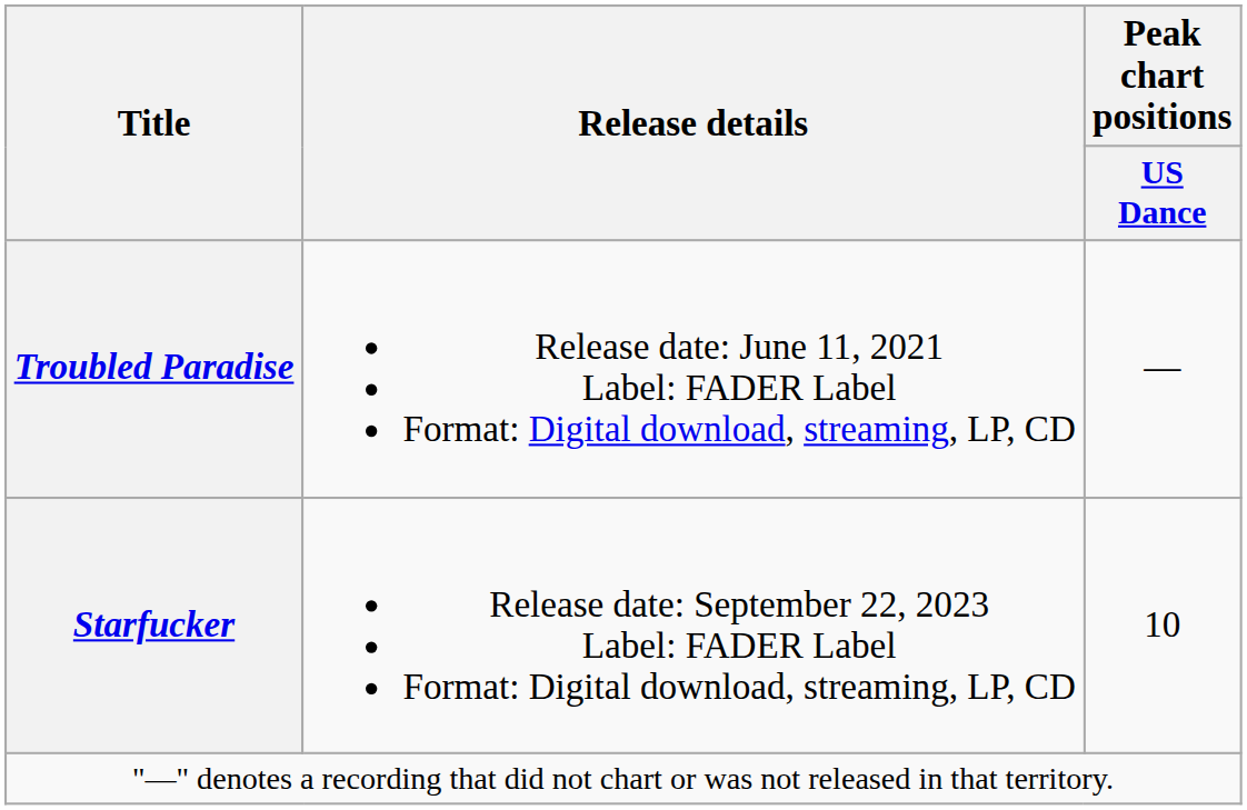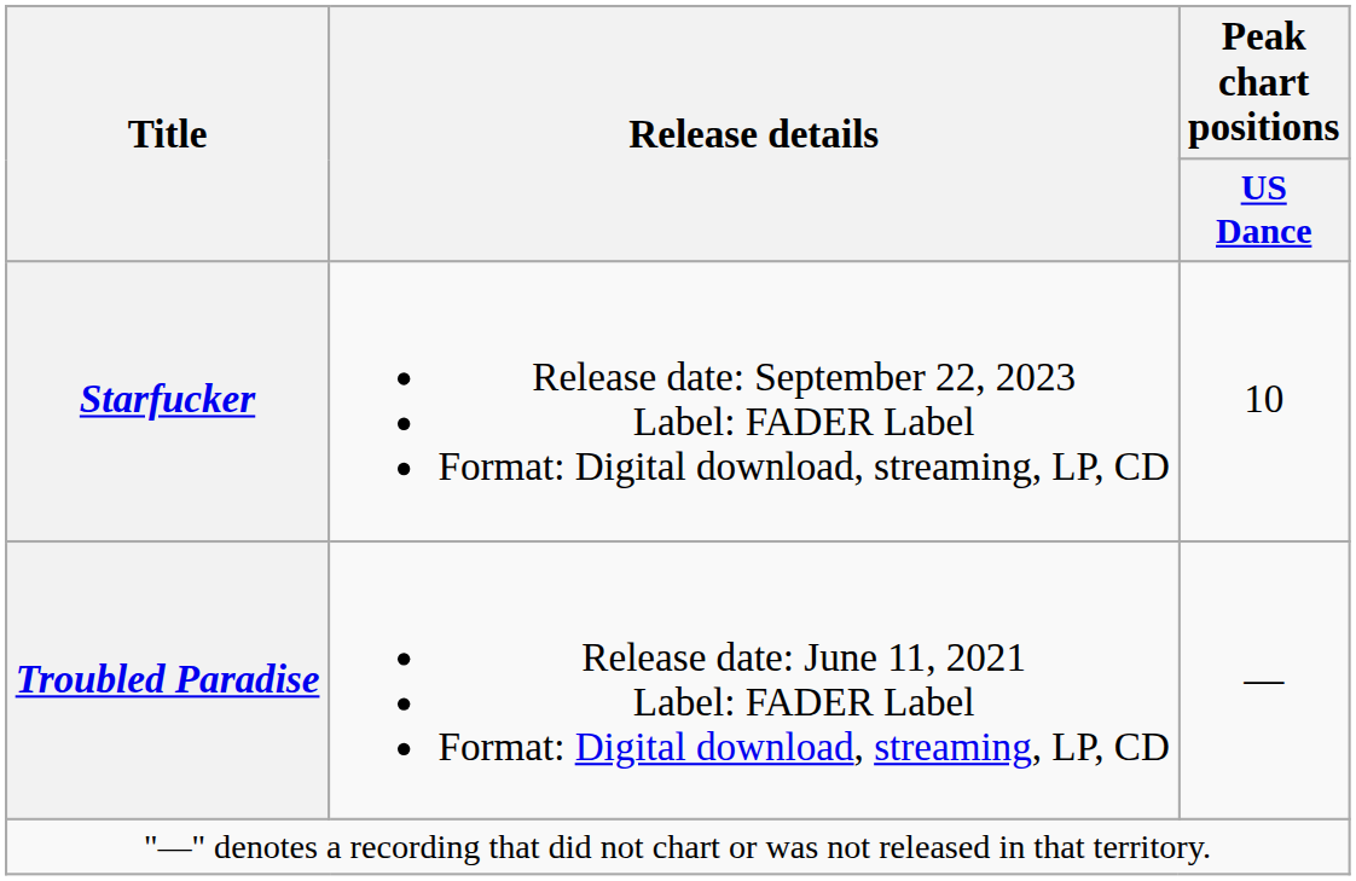 <table class="wikitable plainrowheaders" style="text-align:center;">
 <tr>
 <th scope="col" rowspan="2">Title</th>
 <th scope="col" rowspan="2">Release details</th>
 <th scope="col" colspan="1">Peak chart positions</th>
 </tr>
 <tr>
 <th scope="col" style="width:3em; font-size:90%"><a href='#'>US<br>Dance</a><br></th>
 </tr>
 <tr>
+<th scope="row"><em><a href='#'>Starfucker</a></em></th>
+<td><br><ul><li>Release date: September 22, 2023</li><li>Label: FADER Label</li><li>Format: Digital download, streaming, LP, CD</li></ul></td>
+<td>10</td>
+</tr>
+<tr>
 <th scope="row"><em><a href='#'>Troubled Paradise</a></em></th>
 <td><br><ul><li>Release date: June 11, 2021</li><li>Label: FADER Label</li><li>Format: <a href='#'>Digital download</a>, <a href='#'>streaming</a>, LP, CD</li></ul></td>
 <td>—</td>
 </tr>
 <tr>
-<th scope="row"><em><a href='#'>Starfucker</a></em></th>
-<td><br><ul><li>Release date: September 22, 2023</li><li>Label: FADER Label</li><li>Format: Digital download, streaming, LP, CD</li></ul></td>
-<td>10</td>
-</tr>
-<tr>
 <td colspan="3" style="font-size:85%">"—" denotes a recording that did not chart or was not released in that territory.</td>
 </tr>
 </table>
